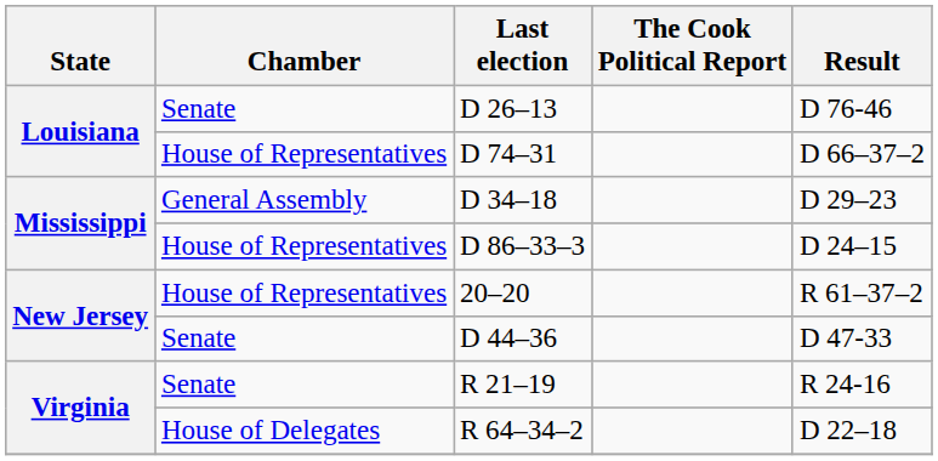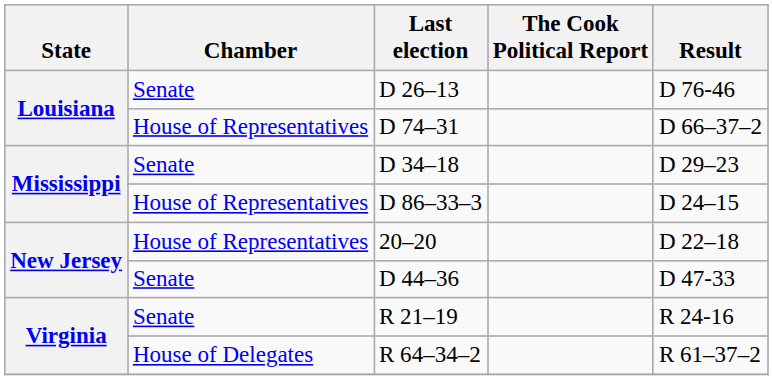 <table class="wikitable sortable" style="font-size:90%;">
 <tr style="vertical-align:bottom">
 <th>State</th>
 <th>Chamber</th>
 <th data-sort-type="number">Last<br>election</th>
 <th>The Cook<br>Political Report<br></th>
 <th>Result</th>
 </tr>
 <tr>
 <th rowspan="2"><a href='#'>Louisiana</a></th>
 <td><a href='#'>Senate</a></td>
 <td>D 26–13</td>
 <td></td>
 <td>D 76-46</td>
 </tr>
 <tr>
 <td><a href='#'>House of Representatives</a></td>
 <td>D 74–31</td>
 <td></td>
 <td>D 66–37–2</td>
 </tr>
 <tr>
 <th rowspan="2"><a href='#'>Mississippi</a></th>
-<td><a href='#'>General Assembly</a></td>
+<td><a href='#'>Senate</a></td>
 <td>D 34–18</td>
 <td></td>
 <td>D 29–23</td>
 </tr>
 <tr>
 <td><a href='#'>House of Representatives</a></td>
 <td>D 86–33–3</td>
 <td></td>
 <td>D 24–15</td>
 </tr>
 <tr>
 <th rowspan="2"><a href='#'>New Jersey</a></th>
 <td><a href='#'>House of Representatives</a></td>
 <td>20–20</td>
 <td></td>
-<td>R 61–37–2</td>
+<td>D 22–18</td>
 </tr>
 <tr>
 <td><a href='#'>Senate</a></td>
 <td>D 44–36</td>
 <td></td>
 <td>D 47-33</td>
 </tr>
 <tr>
 <th rowspan="2"><a href='#'>Virginia</a></th>
 <td><a href='#'>Senate</a></td>
 <td>R 21–19</td>
 <td></td>
 <td>R 24-16</td>
 </tr>
 <tr>
 <td><a href='#'>House of Delegates</a></td>
 <td>R 64–34–2</td>
 <td></td>
-<td>D 22–18</td>
+<td>R 61–37–2</td>
 </tr>
 <tr>
 </tr>
 </table>
